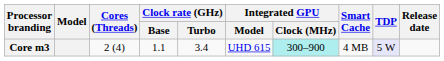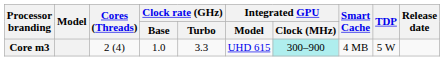 <table class="wikitable sortable nowrap" style="text-align: center;">
 <tr>
 <th class="unsortable" rowspan="2">Processor<br>branding</th>
 <th rowspan="2">Model</th>
 <th class="unsortable" rowspan="2"><a href='#'>Cores</a><br>(<a href='#'>Threads</a>)</th>
 <th colspan="2"><a href='#'>Clock rate</a> (GHz)</th>
 <th colspan="2">Integrated <a href='#'>GPU</a></th>
 <th class="unsortable" rowspan="2"><a href='#'>Smart<br>Cache</a></th>
 <th rowspan="2"><a href='#'>TDP</a></th>
 <th rowspan="2">Release<br>date</th>
 </tr>
 <tr>
 <th class="unsortable">Base</th>
 <th class="unsortable">Turbo</th>
 <th class="unsortable">Model</th>
 <th class="unsortable">Clock (MHz)</th>
 </tr>
 <tr>
 <th>Core m3</th>
 <th style="text-align:left;" data-sort-value="sku1"></th>
 <td>2 (4)</td>
-<td>1.1</td>
-<td>3.4</td>
+<td>1.0</td>
+<td>3.3</td>
 <td><a href='#'>UHD 615</a></td>
 <td style="background: paleturquoise;">300–900</td>
 <td>4 MB</td>
-<td style="background: lavender;">5 W</td>
+<td>5 W</td>
 <td></td>
 </tr>
 </table>
